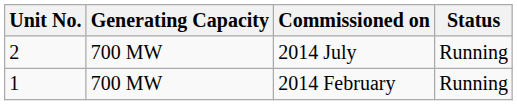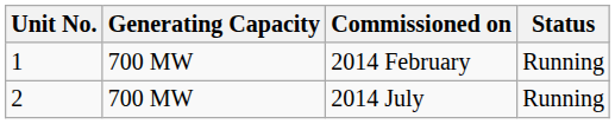 <table class="wikitable">
 <tr>
 <th>Unit No.</th>
 <th>Generating Capacity</th>
 <th>Commissioned on</th>
 <th>Status</th>
 </tr>
 <tr>
+<td>1</td>
+<td>700 MW</td>
+<td>2014 February</td>
+<td>Running</td>
+</tr>
+<tr>
 <td>2</td>
 <td>700 MW</td>
 <td>2014 July</td>
 <td>Running</td>
 </tr>
-<tr>
-<td>1</td>
-<td>700 MW</td>
-<td>2014 February</td>
-<td>Running</td>
-</tr>
 </table>
